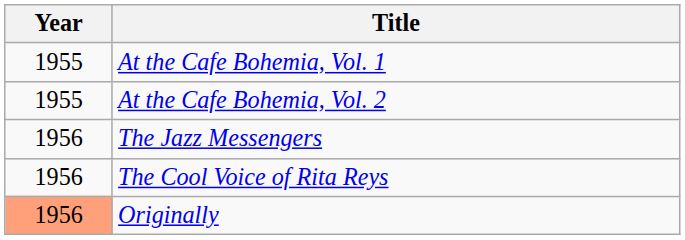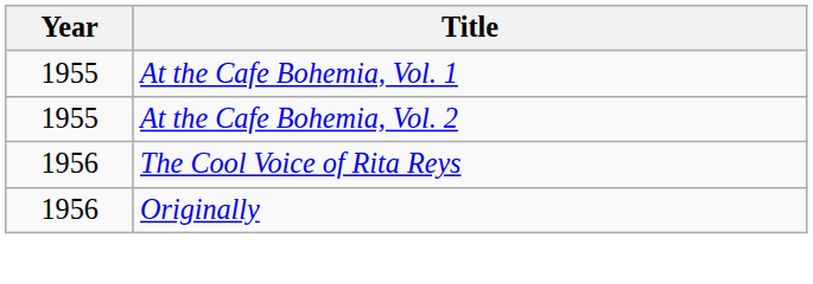 <table class="wikitable" style="text-align:center">
 <tr>
 <th style="width:4em">Year</th>
 <th style="width:23em">Title</th>
 </tr>
 <tr>
 <td>1955</td>
 <td style="text-align:left"><em><a href='#'>At the Cafe Bohemia, Vol. 1</a></em></td>
 </tr>
 <tr>
 <td>1955</td>
 <td style="text-align:left"><em><a href='#'>At the Cafe Bohemia, Vol. 2</a></em></td>
 </tr>
 <tr>
 <td>1956</td>
-<td style="text-align:left"><em><a href='#'>The Jazz Messengers</a></em></td>
+<td style="text-align:left"><em><a href='#'>The Cool Voice of Rita Reys</a></em></td>
 </tr>
 <tr>
 <td>1956</td>
-<td style="text-align:left"><em><a href='#'>The Cool Voice of Rita Reys</a></em></td>
-</tr>
-<tr>
-<td style="background: lightsalmon;">1956</td>
 <td style="text-align:left"><em><a href='#'>Originally</a></em></td>
 </tr>
 </table>
